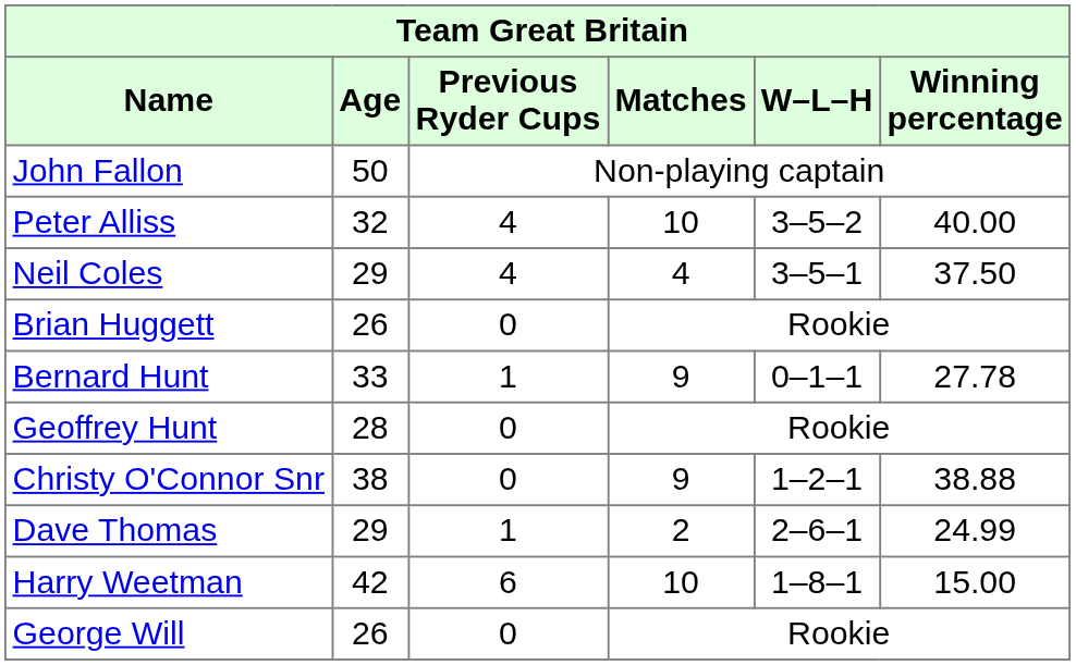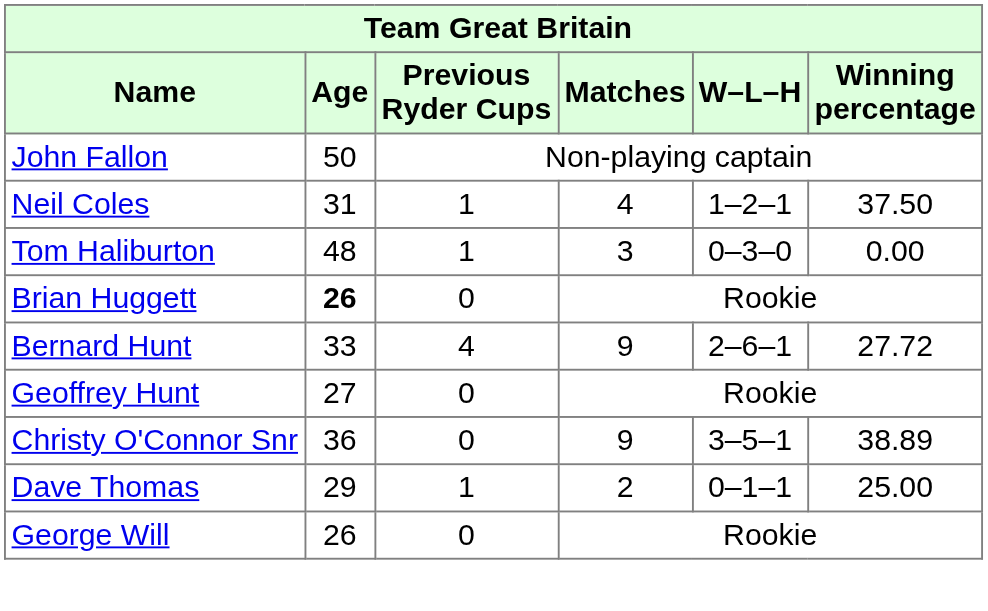 <table border="1" cellpadding="3" style="border-collapse: collapse;text-align:center">
 <tr style="background:#dfd;">
 <td colspan="6"> <strong>Team Great Britain</strong></td>
 </tr>
 <tr style="background:#dfd;">
 <th>Name</th>
 <th>Age</th>
 <th>Previous<br>Ryder Cups</th>
 <th>Matches</th>
 <th>W–L–H</th>
 <th>Winning<br>percentage</th>
 </tr>
 <tr>
 <td align=left> <a href='#'>John Fallon</a></td>
 <td>50</td>
 <td colspan="4">Non-playing captain</td>
 </tr>
 <tr>
-<td align=left> <a href='#'>Peter Alliss</a></td>
-<td>32</td>
+<td align=left> <a href='#'>Neil Coles</a></td>
+<td>31</td>
+<td>1</td>
 <td>4</td>
-<td>10</td>
-<td>3–5–2</td>
-<td>40.00</td>
-</tr>
-<tr>
-<td align=left> <a href='#'>Neil Coles</a></td>
-<td>29</td>
-<td>4</td>
-<td>4</td>
-<td>3–5–1</td>
+<td>1–2–1</td>
 <td>37.50</td>
 </tr>
 <tr>
+<td align=left> <a href='#'>Tom Haliburton</a></td>
+<td>48</td>
+<td>1</td>
+<td>3</td>
+<td>0–3–0</td>
+<td>0.00</td>
+</tr>
+<tr>
 <td align=left> <a href='#'>Brian Huggett</a></td>
-<td>26</td>
+<td><strong>26</strong></td>
 <td>0</td>
 <td colspan="3">Rookie</td>
 </tr>
 <tr>
 <td align=left> <a href='#'>Bernard Hunt</a></td>
 <td>33</td>
-<td>1</td>
+<td>4</td>
 <td>9</td>
-<td>0–1–1</td>
-<td>27.78</td>
+<td>2–6–1</td>
+<td>27.72</td>
 </tr>
 <tr>
 <td align=left> <a href='#'>Geoffrey Hunt</a></td>
-<td>28</td>
+<td>27</td>
 <td>0</td>
 <td colspan="3">Rookie</td>
 </tr>
 <tr>
 <td align=left> <a href='#'>Christy O'Connor Snr</a></td>
-<td>38</td>
+<td>36</td>
 <td>0</td>
 <td>9</td>
-<td>1–2–1</td>
-<td>38.88</td>
+<td>3–5–1</td>
+<td>38.89</td>
 </tr>
 <tr>
 <td align=left> <a href='#'>Dave Thomas</a></td>
 <td>29</td>
 <td>1</td>
 <td>2</td>
-<td>2–6–1</td>
-<td>24.99</td>
-</tr>
-<tr>
-<td align=left> <a href='#'>Harry Weetman</a></td>
-<td>42</td>
-<td>6</td>
-<td>10</td>
-<td>1–8–1</td>
-<td>15.00</td>
+<td>0–1–1</td>
+<td>25.00</td>
 </tr>
 <tr>
 <td align=left> <a href='#'>George Will</a></td>
 <td>26</td>
 <td>0</td>
 <td colspan="3">Rookie</td>
 </tr>
 </table>
